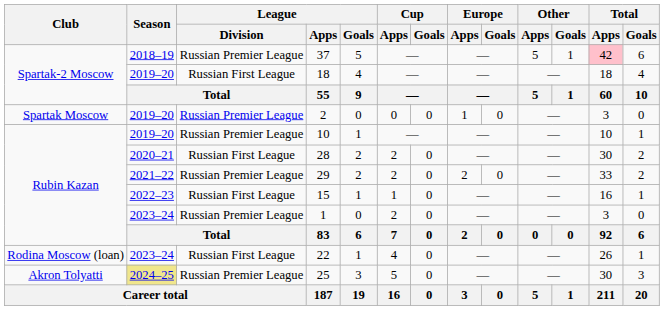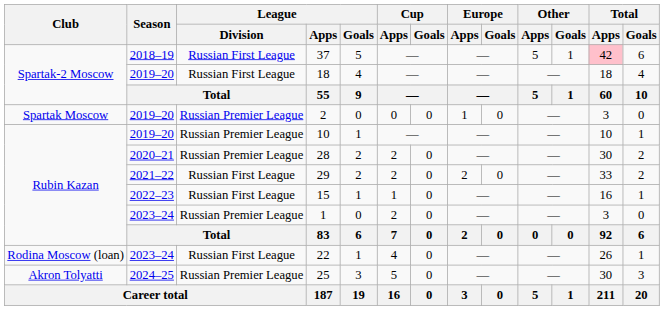 <table class="wikitable" style="text-align: center;">
 <tr>
 <th rowspan="2">Club</th>
 <th rowspan="2">Season</th>
 <th colspan="3">League</th>
 <th colspan="2">Cup</th>
 <th colspan="2">Europe</th>
 <th colspan="2">Other</th>
 <th colspan="2">Total</th>
 </tr>
 <tr>
 <th>Division</th>
 <th>Apps</th>
 <th>Goals</th>
 <th>Apps</th>
 <th>Goals</th>
 <th>Apps</th>
 <th>Goals</th>
 <th>Apps</th>
 <th>Goals</th>
 <th>Apps</th>
 <th>Goals</th>
 </tr>
 <tr>
 <td rowspan="3"><a href='#'>Spartak-2 Moscow</a></td>
 <td><a href='#'>2018–19</a></td>
-<td>Russian Premier League</td>
+<td><a href='#'>Russian First League</a></td>
 <td>37</td>
 <td>5</td>
 <td colspan="2">—</td>
 <td colspan="2">—</td>
 <td>5</td>
 <td>1</td>
 <td style="background: pink;">42</td>
 <td>6</td>
 </tr>
 <tr>
 <td><a href='#'>2019–20</a></td>
 <td>Russian First League</td>
 <td>18</td>
 <td>4</td>
 <td colspan="2">—</td>
 <td colspan="2">—</td>
 <td colspan="2">—</td>
 <td>18</td>
 <td>4</td>
 </tr>
 <tr>
 <th colspan=2>Total</th>
 <th>55</th>
 <th>9</th>
 <th colspan="2">—</th>
 <th colspan="2">—</th>
 <th>5</th>
 <th>1</th>
 <th>60</th>
 <th>10</th>
 </tr>
 <tr>
 <td><a href='#'>Spartak Moscow</a></td>
 <td><a href='#'>2019–20</a></td>
 <td><a href='#'>Russian Premier League</a></td>
 <td>2</td>
 <td>0</td>
 <td>0</td>
 <td>0</td>
 <td>1</td>
 <td>0</td>
 <td colspan="2">—</td>
 <td>3</td>
 <td>0</td>
 </tr>
 <tr>
 <td rowspan="6"><a href='#'>Rubin Kazan</a></td>
 <td><a href='#'>2019–20</a></td>
 <td>Russian Premier League</td>
 <td>10</td>
 <td>1</td>
 <td colspan="2">—</td>
 <td colspan="2">—</td>
 <td colspan="2">—</td>
 <td>10</td>
 <td>1</td>
 </tr>
 <tr>
 <td><a href='#'>2020–21</a></td>
-<td>Russian First League</td>
+<td>Russian Premier League</td>
 <td>28</td>
 <td>2</td>
 <td>2</td>
 <td>0</td>
 <td colspan="2">—</td>
 <td colspan="2">—</td>
 <td>30</td>
 <td>2</td>
 </tr>
 <tr>
 <td><a href='#'>2021–22</a></td>
-<td>Russian Premier League</td>
+<td>Russian First League</td>
 <td>29</td>
 <td>2</td>
 <td>2</td>
 <td>0</td>
 <td>2</td>
 <td>0</td>
 <td colspan="2">—</td>
 <td>33</td>
 <td>2</td>
 </tr>
 <tr>
 <td><a href='#'>2022–23</a></td>
 <td>Russian First League</td>
 <td>15</td>
 <td>1</td>
 <td>1</td>
 <td>0</td>
 <td colspan="2">—</td>
 <td colspan="2">—</td>
 <td>16</td>
 <td>1</td>
 </tr>
 <tr>
 <td><a href='#'>2023–24</a></td>
 <td>Russian Premier League</td>
 <td>1</td>
 <td>0</td>
 <td>2</td>
 <td>0</td>
 <td colspan="2">—</td>
 <td colspan="2">—</td>
 <td>3</td>
 <td>0</td>
 </tr>
 <tr>
 <th colspan="2">Total</th>
 <th>83</th>
 <th>6</th>
 <th>7</th>
 <th>0</th>
 <th>2</th>
 <th>0</th>
 <th>0</th>
 <th>0</th>
 <th>92</th>
 <th>6</th>
 </tr>
 <tr>
 <td><a href='#'>Rodina Moscow</a> (loan)</td>
 <td><a href='#'>2023–24</a></td>
 <td>Russian First League</td>
 <td>22</td>
 <td>1</td>
 <td>4</td>
 <td>0</td>
 <td colspan="2">—</td>
 <td colspan="2">—</td>
 <td>26</td>
 <td>1</td>
 </tr>
 <tr>
 <td><a href='#'>Akron Tolyatti</a></td>
-<td style="background: khaki;"><a href='#'>2024–25</a></td>
+<td><a href='#'>2024–25</a></td>
 <td>Russian Premier League</td>
 <td>25</td>
 <td>3</td>
 <td>5</td>
 <td>0</td>
 <td colspan="2">—</td>
 <td colspan="2">—</td>
 <td>30</td>
 <td>3</td>
 </tr>
 <tr>
 <th colspan="3">Career total</th>
 <th>187</th>
 <th>19</th>
 <th>16</th>
 <th>0</th>
 <th>3</th>
 <th>0</th>
 <th>5</th>
 <th>1</th>
 <th>211</th>
 <th>20</th>
 </tr>
 </table>
